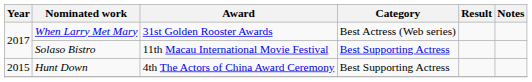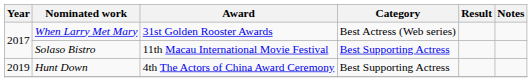 <table class="wikitable">
 <tr>
 <th>Year</th>
 <th>Nominated work</th>
 <th>Award</th>
 <th>Category</th>
 <th>Result</th>
 <th>Notes</th>
 </tr>
 <tr>
 <td rowspan=2>2017</td>
 <td><em><a href='#'>When Larry Met Mary </a></em></td>
 <td><a href='#'>31st Golden Rooster Awards</a></td>
 <td>Best Actress (Web series)</td>
 <td></td>
 <td></td>
 </tr>
 <tr>
 <td><em>Solaso Bistro</em></td>
 <td>11th <a href='#'>Macau International Movie Festival</a></td>
 <td><a href='#'>Best Supporting Actress</a></td>
 <td></td>
 <td></td>
 </tr>
 <tr>
-<td>2015</td>
+<td>2019</td>
 <td><em>Hunt Down</em></td>
 <td>4th <a href='#'>The Actors of China Award Ceremony</a></td>
 <td>Best Supporting Actress</td>
 <td></td>
 <td></td>
 </tr>
 <tr>
 </tr>
 </table>
